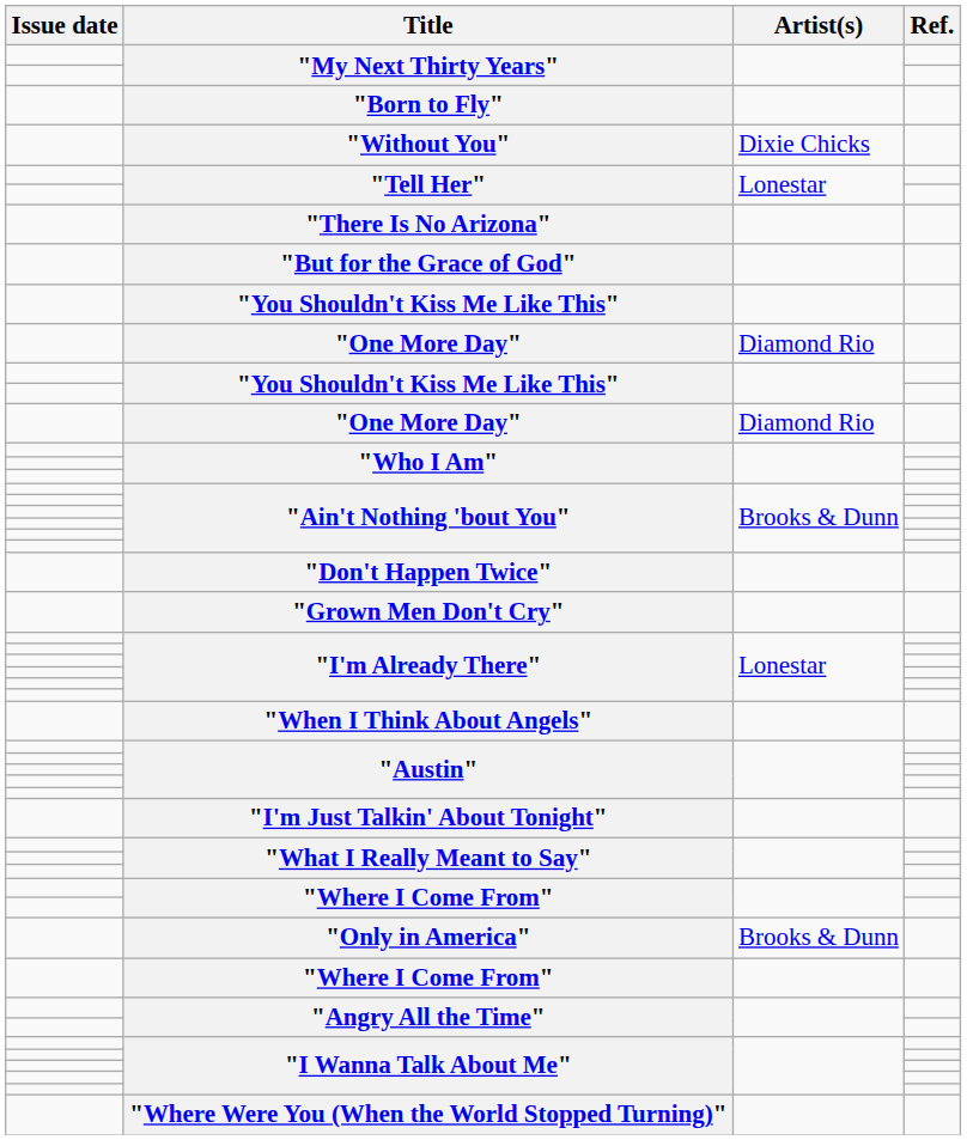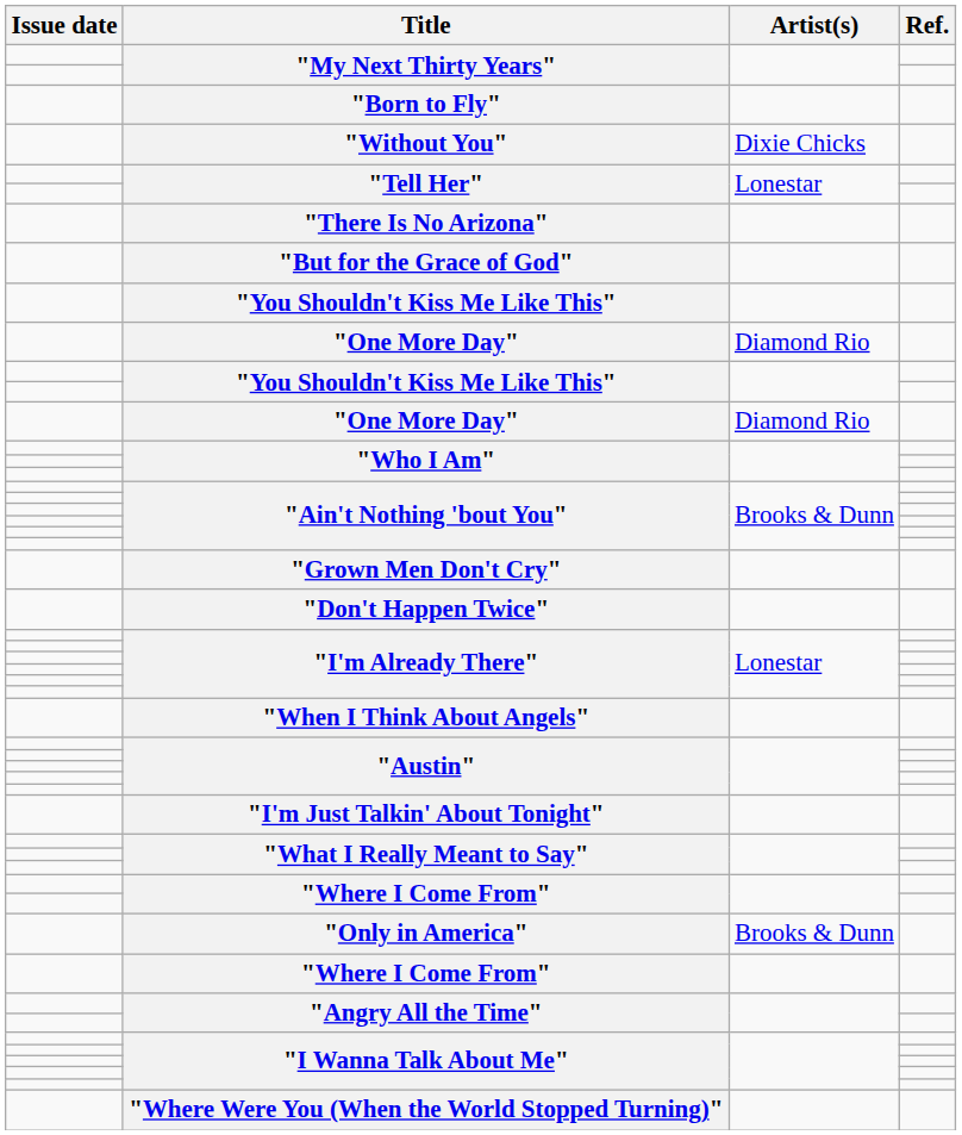 <table class="wikitable sortable plainrowheaders">
 <tr>
 <th scope=col>Issue date</th>
 <th scope=col>Title</th>
 <th scope=col>Artist(s)</th>
 <th scope=col class=unsortable>Ref.</th>
 </tr>
 <tr>
 <td></td>
 <th scope="row" rowspan=2>"<a href='#'>My Next Thirty Years</a>"</th>
 <td rowspan=2></td>
 <td align=center></td>
 </tr>
 <tr>
 <td></td>
 <td align=center></td>
 </tr>
 <tr>
 <td></td>
 <th scope="row">"<a href='#'>Born to Fly</a>"</th>
 <td></td>
 <td align=center></td>
 </tr>
 <tr>
 <td></td>
 <th scope="row">"<a href='#'>Without You</a>"</th>
 <td><a href='#'>Dixie Chicks</a></td>
 <td align=center></td>
 </tr>
 <tr>
 <td></td>
 <th scope="row" rowspan=2>"<a href='#'>Tell Her</a>"</th>
 <td rowspan=2><a href='#'>Lonestar</a></td>
 <td align=center></td>
 </tr>
 <tr>
 <td></td>
 <td align=center></td>
 </tr>
 <tr>
 <td></td>
 <th scope="row">"<a href='#'>There Is No Arizona</a>"</th>
 <td></td>
 <td align=center></td>
 </tr>
 <tr>
 <td></td>
 <th scope="row">"<a href='#'>But for the Grace of God</a>"</th>
 <td></td>
 <td align=center></td>
 </tr>
 <tr>
 <td></td>
 <th scope="row">"<a href='#'>You Shouldn't Kiss Me Like This</a>"</th>
 <td></td>
 <td align=center></td>
 </tr>
 <tr>
 <td></td>
 <th scope="row">"<a href='#'>One More Day</a>"</th>
 <td><a href='#'>Diamond Rio</a></td>
 <td align=center></td>
 </tr>
 <tr>
 <td></td>
 <th scope="row" rowspan=2>"<a href='#'>You Shouldn't Kiss Me Like This</a>"</th>
 <td rowspan=2></td>
 <td align=center></td>
 </tr>
 <tr>
 <td></td>
 <td align=center></td>
 </tr>
 <tr>
 <td></td>
 <th scope="row">"<a href='#'>One More Day</a>"</th>
 <td><a href='#'>Diamond Rio</a></td>
 <td align=center></td>
 </tr>
 <tr>
 <td></td>
 <th scope="row" rowspan=3>"<a href='#'>Who I Am</a>"</th>
 <td rowspan=3></td>
 <td align=center></td>
 </tr>
 <tr>
 <td></td>
 <td align=center></td>
 </tr>
 <tr>
 <td></td>
 <td align=center></td>
 </tr>
 <tr>
 <td></td>
 <th scope="row" rowspan=6>"<a href='#'>Ain't Nothing 'bout You</a>"</th>
 <td rowspan=6><a href='#'>Brooks & Dunn</a></td>
 <td align=center></td>
 </tr>
 <tr>
 <td></td>
 <td align=center></td>
 </tr>
 <tr>
 <td></td>
 <td align=center></td>
 </tr>
 <tr>
 <td></td>
 <td align=center></td>
 </tr>
 <tr>
 <td></td>
 <td align=center></td>
 </tr>
 <tr>
 <td></td>
 <td align=center></td>
 </tr>
 <tr>
 <td></td>
-<th scope="row">"<a href='#'>Don't Happen Twice</a>"</th>
+<th scope="row">"<a href='#'>Grown Men Don't Cry</a>"</th>
 <td></td>
 <td align=center></td>
 </tr>
 <tr>
 <td></td>
-<th scope="row">"<a href='#'>Grown Men Don't Cry</a>"</th>
+<th scope="row">"<a href='#'>Don't Happen Twice</a>"</th>
 <td></td>
 <td align=center></td>
 </tr>
 <tr>
 <td></td>
 <th scope="row" rowspan=6>"<a href='#'>I'm Already There</a>"</th>
 <td rowspan=6><a href='#'>Lonestar</a></td>
 <td align=center></td>
 </tr>
 <tr>
 <td></td>
 <td align=center></td>
 </tr>
 <tr>
 <td></td>
 <td align=center></td>
 </tr>
 <tr>
 <td></td>
 <td align=center></td>
 </tr>
 <tr>
 <td></td>
 <td align=center></td>
 </tr>
 <tr>
 <td></td>
 <td align=center></td>
 </tr>
 <tr>
 <td></td>
 <th scope="row">"<a href='#'>When I Think About Angels</a>"</th>
 <td></td>
 <td align=center></td>
 </tr>
 <tr>
 <td></td>
 <th scope="row" rowspan=5>"<a href='#'>Austin</a>"</th>
 <td rowspan=5></td>
 <td align=center></td>
 </tr>
 <tr>
 <td></td>
 <td align=center></td>
 </tr>
 <tr>
 <td></td>
 <td align=center></td>
 </tr>
 <tr>
 <td></td>
 <td align=center></td>
 </tr>
 <tr>
 <td></td>
 <td align=center></td>
 </tr>
 <tr>
 <td></td>
 <th scope="row">"<a href='#'>I'm Just Talkin' About Tonight</a>"</th>
 <td></td>
 <td align=center></td>
 </tr>
 <tr>
 <td></td>
 <th scope="row" rowspan=3>"<a href='#'>What I Really Meant to Say</a>"</th>
 <td rowspan=3></td>
 <td align=center></td>
 </tr>
 <tr>
 <td></td>
 <td align=center></td>
 </tr>
 <tr>
 <td></td>
 <td align=center></td>
 </tr>
 <tr>
 <td></td>
 <th scope="row" rowspan=2>"<a href='#'>Where I Come From</a>"</th>
 <td rowspan=2></td>
 <td align=center></td>
 </tr>
 <tr>
 <td></td>
 <td align=center></td>
 </tr>
 <tr>
 <td></td>
 <th scope="row">"<a href='#'>Only in America</a>"</th>
 <td><a href='#'>Brooks & Dunn</a></td>
 <td align=center></td>
 </tr>
 <tr>
 <td></td>
 <th scope="row">"<a href='#'>Where I Come From</a>"</th>
 <td></td>
 <td align=center></td>
 </tr>
 <tr>
 <td></td>
 <th scope="row" rowspan=2>"<a href='#'>Angry All the Time</a>"</th>
 <td rowspan=2></td>
 <td align=center></td>
 </tr>
 <tr>
 <td></td>
 <td align=center></td>
 </tr>
 <tr>
 <td></td>
 <th scope="row" rowspan=5>"<a href='#'>I Wanna Talk About Me</a>"</th>
 <td rowspan=5></td>
 <td align=center></td>
 </tr>
 <tr>
 <td></td>
 <td align=center></td>
 </tr>
 <tr>
 <td></td>
 <td align=center></td>
 </tr>
 <tr>
 <td></td>
 <td align=center></td>
 </tr>
 <tr>
 <td></td>
 <td align=center></td>
 </tr>
 <tr>
 <td></td>
 <th scope="row">"<a href='#'>Where Were You (When the World Stopped Turning)</a>"</th>
 <td></td>
 <td align=center></td>
 </tr>
 </table>
